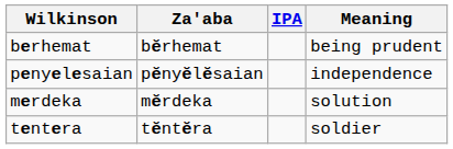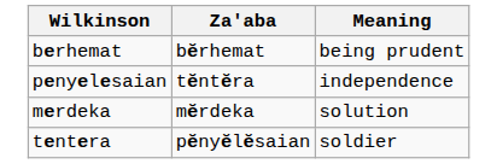 <table class="wikitable" style="margin: 1em auto 1em auto;">
 <tr>
 <th>Wilkinson</th>
 <th>Za'aba</th>
-<th><a href='#'>IPA</a></th>
 <th>Meaning</th>
 </tr>
 <tr>
 <td>b<strong>e</strong>rhemat</td>
 <td>b<strong>ĕ</strong>rhemat</td>
-<td></td>
 <td>being prudent</td>
 </tr>
 <tr>
 <td>p<strong>e</strong>ny<strong>e</strong>l<strong>e</strong>saian</td>
-<td>p<strong>ĕ</strong>ny<strong>ĕ</strong>l<strong>ĕ</strong>saian</td>
-<td></td>
+<td>t<strong>ĕ</strong>nt<strong>ĕ</strong>ra</td>
 <td>independence</td>
 </tr>
 <tr>
 <td>m<strong>e</strong>rdeka</td>
 <td>m<strong>ĕ</strong>rdeka</td>
-<td></td>
 <td>solution</td>
 </tr>
 <tr>
 <td>t<strong>e</strong>nt<strong>e</strong>ra</td>
-<td>t<strong>ĕ</strong>nt<strong>ĕ</strong>ra</td>
-<td></td>
+<td>p<strong>ĕ</strong>ny<strong>ĕ</strong>l<strong>ĕ</strong>saian</td>
 <td>soldier</td>
 </tr>
 </table>
